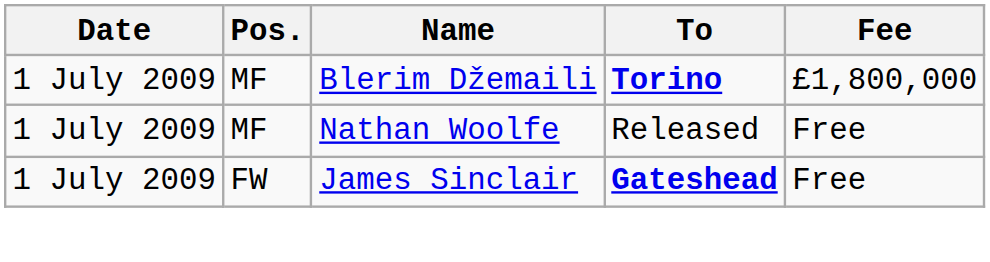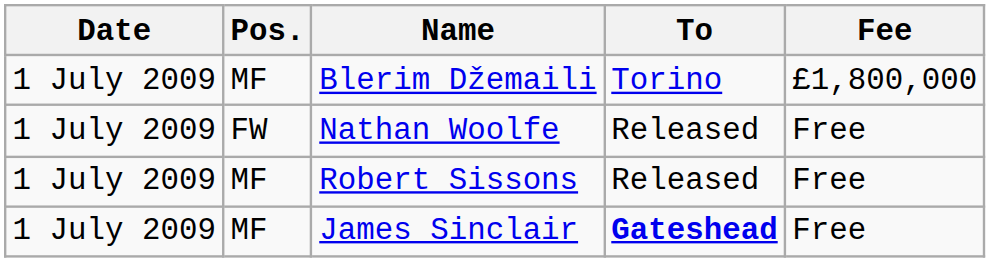 <table class="wikitable">
 <tr>
 <th>Date</th>
 <th>Pos.</th>
 <th>Name</th>
 <th>To</th>
 <th>Fee</th>
 </tr>
 <tr>
 <td>1 July 2009</td>
 <td>MF</td>
 <td> <a href='#'>Blerim Džemaili</a></td>
-<td><strong> <a href='#'>Torino</a></strong></td>
+<td> <a href='#'>Torino</a></td>
 <td>£1,800,000</td>
 </tr>
 <tr>
 <td>1 July 2009</td>
-<td>MF</td>
+<td>FW</td>
 <td> <a href='#'>Nathan Woolfe</a></td>
 <td>Released</td>
 <td>Free</td>
 </tr>
 <tr>
 <td>1 July 2009</td>
-<td>FW</td>
+<td>MF</td>
+<td> <a href='#'>Robert Sissons</a></td>
+<td>Released</td>
+<td>Free</td>
+</tr>
+<tr>
+<td>1 July 2009</td>
+<td>MF</td>
 <td> <a href='#'>James Sinclair</a></td>
 <td><strong> <a href='#'>Gateshead</a></strong></td>
 <td>Free</td>
 </tr>
 </table>
